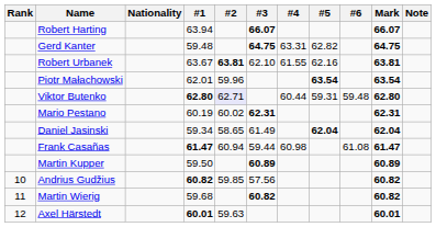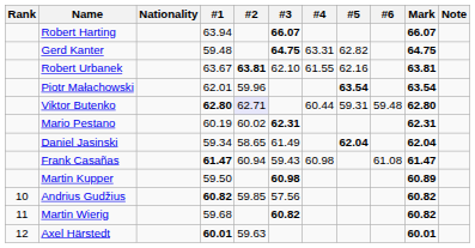 <table class="wikitable sortable" style="text-align:center">
 <tr>
 <th>Rank</th>
 <th>Name</th>
 <th>Nationality</th>
 <th>#1</th>
 <th>#2</th>
 <th>#3</th>
 <th>#4</th>
 <th>#5</th>
 <th>#6</th>
 <th>Mark</th>
 <th>Note</th>
 </tr>
 <tr>
 <td></td>
 <td align=left><a href='#'>Robert Harting</a></td>
 <td align=left></td>
 <td>63.94</td>
 <td></td>
 <td><strong>66.07</strong></td>
 <td></td>
 <td></td>
 <td></td>
 <td><strong>66.07</strong></td>
 <td></td>
 </tr>
 <tr>
 <td></td>
 <td align=left><a href='#'>Gerd Kanter</a></td>
 <td align=left></td>
 <td>59.48</td>
 <td></td>
 <td><strong>64.75</strong></td>
 <td>63.31</td>
 <td>62.82</td>
 <td></td>
 <td><strong>64.75</strong></td>
 <td></td>
 </tr>
 <tr>
 <td></td>
 <td align=left><a href='#'>Robert Urbanek</a></td>
 <td align=left></td>
 <td>63.67</td>
 <td><strong>63.81</strong></td>
 <td>62.10</td>
 <td>61.55</td>
 <td>62.16</td>
 <td></td>
 <td><strong>63.81</strong></td>
 <td></td>
 </tr>
 <tr>
 <td></td>
 <td align=left><a href='#'>Piotr Małachowski</a></td>
 <td align=left></td>
 <td>62.01</td>
 <td>59.96</td>
 <td></td>
 <td></td>
 <td><strong>63.54</strong></td>
 <td></td>
 <td><strong>63.54</strong></td>
 <td></td>
 </tr>
 <tr>
 <td></td>
 <td align=left><a href='#'>Viktor Butenko</a></td>
 <td align=left></td>
 <td><strong>62.80</strong></td>
 <td style="background: lavender;">62.71</td>
 <td></td>
 <td>60.44</td>
 <td>59.31</td>
 <td>59.48</td>
 <td><strong>62.80</strong></td>
 <td></td>
 </tr>
 <tr>
 <td></td>
 <td align=left><a href='#'>Mario Pestano</a></td>
 <td align=left></td>
 <td>60.19</td>
 <td>60.02</td>
 <td><strong>62.31</strong></td>
 <td></td>
 <td></td>
 <td></td>
 <td><strong>62.31</strong></td>
 <td></td>
 </tr>
 <tr>
 <td></td>
 <td align=left><a href='#'>Daniel Jasinski</a></td>
 <td align=left></td>
 <td>59.34</td>
 <td>58.65</td>
 <td>61.49</td>
 <td></td>
 <td><strong>62.04</strong></td>
 <td></td>
 <td><strong>62.04</strong></td>
 <td></td>
 </tr>
 <tr>
 <td></td>
 <td align=left><a href='#'>Frank Casañas</a></td>
 <td align=left></td>
 <td><strong>61.47</strong></td>
 <td>60.94</td>
-<td>59.44</td>
+<td>59.43</td>
 <td>60.98</td>
 <td></td>
 <td>61.08</td>
 <td><strong>61.47</strong></td>
 <td></td>
 </tr>
 <tr>
 <td></td>
 <td align=left><a href='#'>Martin Kupper</a></td>
 <td align=left></td>
 <td>59.50</td>
 <td></td>
-<td><strong>60.89</strong></td>
+<td><strong>60.98</strong></td>
 <td></td>
 <td></td>
 <td></td>
 <td><strong>60.89</strong></td>
 <td></td>
 </tr>
 <tr>
 <td>10</td>
 <td align=left><a href='#'>Andrius Gudžius</a></td>
 <td align=left></td>
 <td><strong>60.82</strong></td>
 <td>59.85</td>
 <td>57.56</td>
 <td></td>
 <td></td>
 <td></td>
 <td><strong>60.82</strong></td>
 <td></td>
 </tr>
 <tr>
 <td>11</td>
 <td align=left><a href='#'>Martin Wierig</a></td>
 <td align=left></td>
 <td>59.68</td>
 <td></td>
 <td><strong>60.82</strong></td>
 <td></td>
 <td></td>
 <td></td>
 <td><strong>60.82</strong></td>
 <td></td>
 </tr>
 <tr>
 <td>12</td>
 <td align=left><a href='#'>Axel Härstedt</a></td>
 <td align=left></td>
 <td><strong>60.01</strong></td>
 <td>59.63</td>
 <td></td>
 <td></td>
 <td></td>
 <td></td>
 <td><strong>60.01</strong></td>
 <td></td>
 </tr>
 </table>
